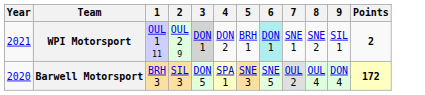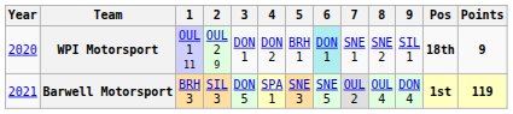 <table class="wikitable" style="text-align:center; font-size:90%">
 <tr>
 <th>Year</th>
 <th>Team</th>
 <th>1</th>
 <th>2</th>
 <th>3</th>
 <th>4</th>
 <th>5</th>
 <th>6</th>
 <th>7</th>
 <th>8</th>
 <th>9</th>
+<th>Pos</th>
 <th>Points</th>
 </tr>
 <tr>
-<td><a href='#'>2021</a></td>
+<td><a href='#'>2020</a></td>
 <th>WPI Motorsport</th>
 <td style="background:#cfcfff;"><a href='#'>OUL</a><br>1<br><small>11</small></td>
 <td style="background:#dfffdf;"><a href='#'>OUL</a><br>2<br><small>9</small></td>
-<td style="background: lightgrey;"><a href='#'>DON</a><br>1</td>
+<td><a href='#'>DON</a><br>1</td>
 <td><a href='#'>DON</a><br>2</td>
 <td><a href='#'>BRH</a><br>1</td>
 <td style="background: paleturquoise;"><a href='#'>DON</a><br>1</td>
 <td><a href='#'>SNE</a><br>1</td>
 <td><a href='#'>SNE</a><br>2</td>
 <td><a href='#'>SIL</a><br>1</td>
-<td style="background:"><strong>2</strong></td>
+<td style="background:"><strong>18th</strong></td>
+<td style="background:"><strong>9</strong></td>
 </tr>
 <tr>
-<td><a href='#'>2020</a></td>
+<td><a href='#'>2021</a></td>
 <th>Barwell Motorsport</th>
 <td style="background:#ffdf9f;"><a href='#'>BRH</a><br>3<br></td>
 <td style="background:#ffdf9f;"><a href='#'>SIL</a><br>3<br></td>
 <td style="background:#dfffdf;"><a href='#'>DON</a><br>5<br></td>
 <td style="background:#ffffbf;"><a href='#'>SPA</a><br>1<br></td>
 <td style="background:#ffdf9f;"><a href='#'>SNE</a><br>3<br></td>
 <td style="background:#dfffdf;"><a href='#'>SNE</a><br>5<br></td>
 <td style="background:#dfdfdf;"><a href='#'>OUL</a><br>2</td>
 <td style="background:#dfffdf;"><a href='#'>OUL</a><br>4</td>
 <td style="background:#dfffdf;"><a href='#'>DON</a><br>4</td>
-<td style="background:#ffffbf;"><strong>172</strong></td>
+<td style="background:#ffffbf;"><strong>1st</strong></td>
+<td style="background:#ffffbf;"><strong>119</strong></td>
 </tr>
 </table>
